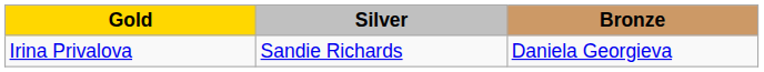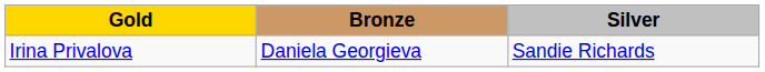 <table class="wikitable" style="text-align:left">
 <tr align="center">
 <td width=200 bgcolor=gold><strong>Gold</strong></td>
+<td width=200 bgcolor=CC9966><strong>Bronze</strong></td>
 <td width=200 bgcolor=silver><strong>Silver</strong></td>
-<td width=200 bgcolor=CC9966><strong>Bronze</strong></td>
 </tr>
 <tr>
 <td><a href='#'>Irina Privalova</a><br><em></em></td>
+<td><a href='#'>Daniela Georgieva</a><br><em></em></td>
 <td><a href='#'>Sandie Richards</a><br><em></em></td>
-<td><a href='#'>Daniela Georgieva</a><br><em></em></td>
 </tr>
 </table>
